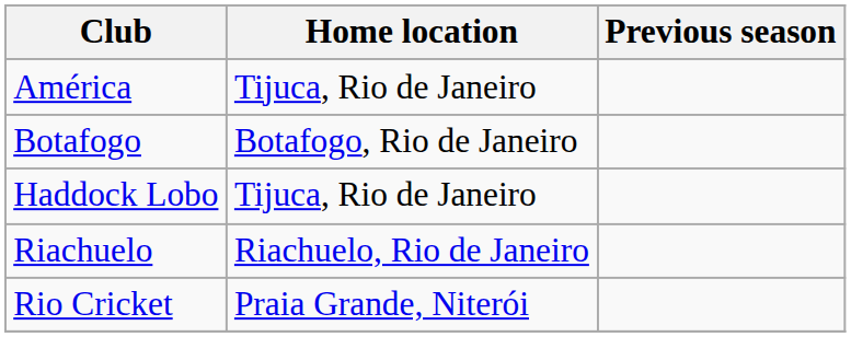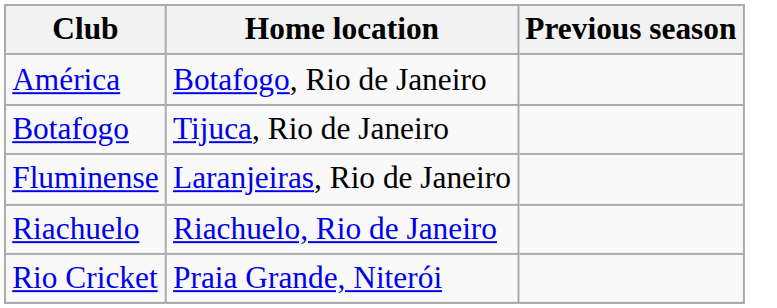 <table class="wikitable sortable">
 <tr>
 <th>Club</th>
 <th>Home location</th>
 <th>Previous season</th>
 </tr>
 <tr>
 <td><a href='#'>América</a></td>
+<td><a href='#'>Botafogo</a>, Rio de Janeiro</td>
+<td></td>
+</tr>
+<tr>
+<td><a href='#'>Botafogo</a></td>
 <td><a href='#'>Tijuca</a>, Rio de Janeiro</td>
 <td></td>
 </tr>
 <tr>
-<td><a href='#'>Botafogo</a></td>
-<td><a href='#'>Botafogo</a>, Rio de Janeiro</td>
-<td></td>
-</tr>
-<tr>
-<td><a href='#'>Haddock Lobo</a></td>
-<td><a href='#'>Tijuca</a>, Rio de Janeiro</td>
+<td><a href='#'>Fluminense</a></td>
+<td><a href='#'>Laranjeiras</a>, Rio de Janeiro</td>
 <td></td>
 </tr>
 <tr>
 <td><a href='#'>Riachuelo</a></td>
 <td><a href='#'>Riachuelo, Rio de Janeiro</a></td>
 <td></td>
 </tr>
 <tr>
 <td><a href='#'>Rio Cricket</a></td>
 <td><a href='#'>Praia Grande, Niterói</a></td>
 <td></td>
 </tr>
 <tr>
 </tr>
 </table>
